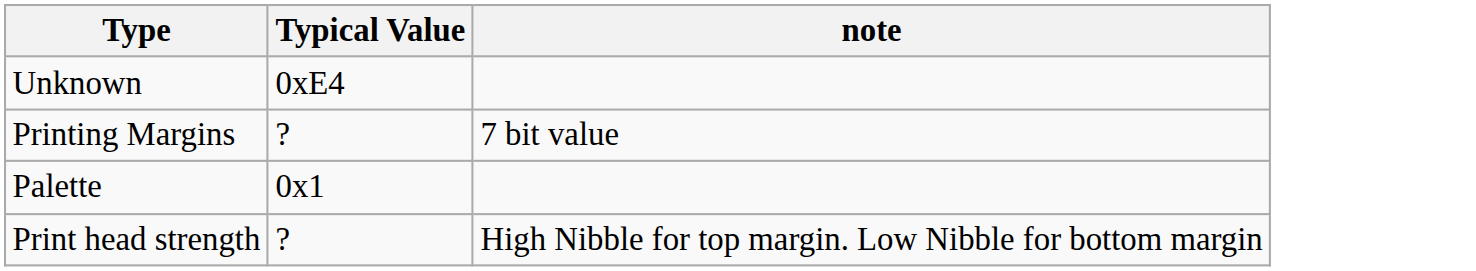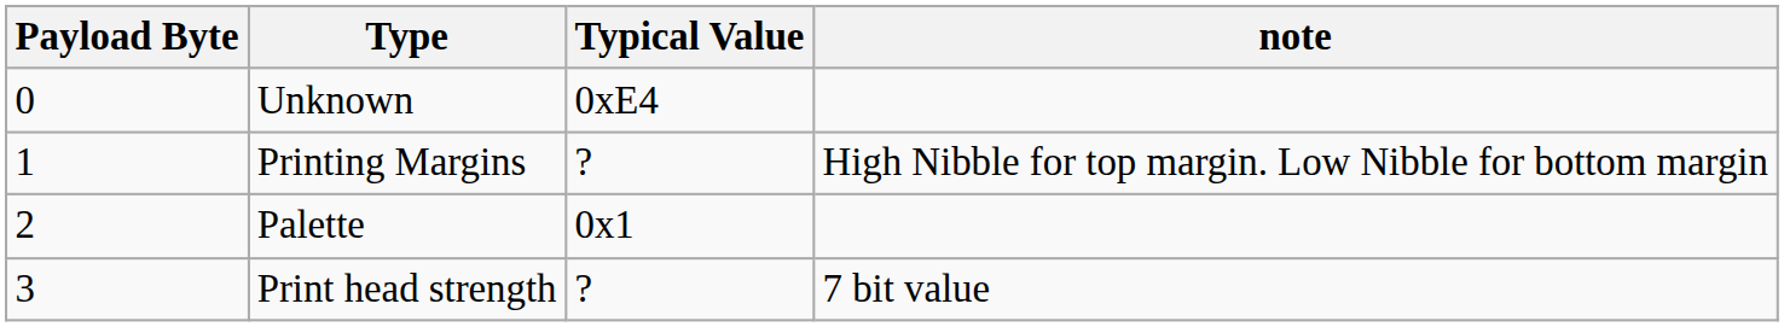 <table class="wikitable">
 <tr>
+<th>Payload Byte</th>
 <th>Type</th>
 <th>Typical Value</th>
 <th>note</th>
 </tr>
 <tr>
+<td>0</td>
 <td>Unknown</td>
 <td>0xE4</td>
 <td></td>
 </tr>
 <tr>
+<td>1</td>
 <td>Printing Margins</td>
 <td>?</td>
-<td>7 bit value</td>
+<td>High Nibble for top margin. Low Nibble for bottom margin</td>
 </tr>
 <tr>
+<td>2</td>
 <td>Palette</td>
 <td>0x1</td>
 <td></td>
 </tr>
 <tr>
+<td>3</td>
 <td>Print head strength</td>
 <td>?</td>
-<td>High Nibble for top margin. Low Nibble for bottom margin</td>
+<td>7 bit value</td>
 </tr>
 </table>
